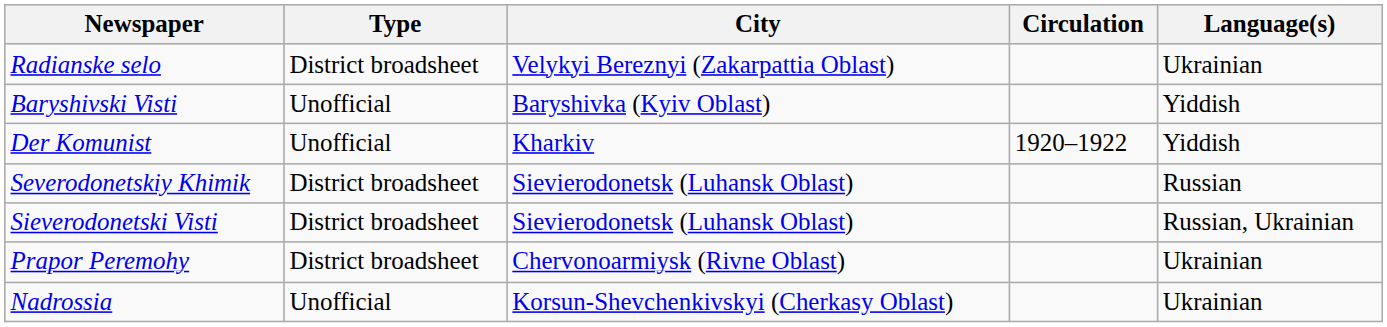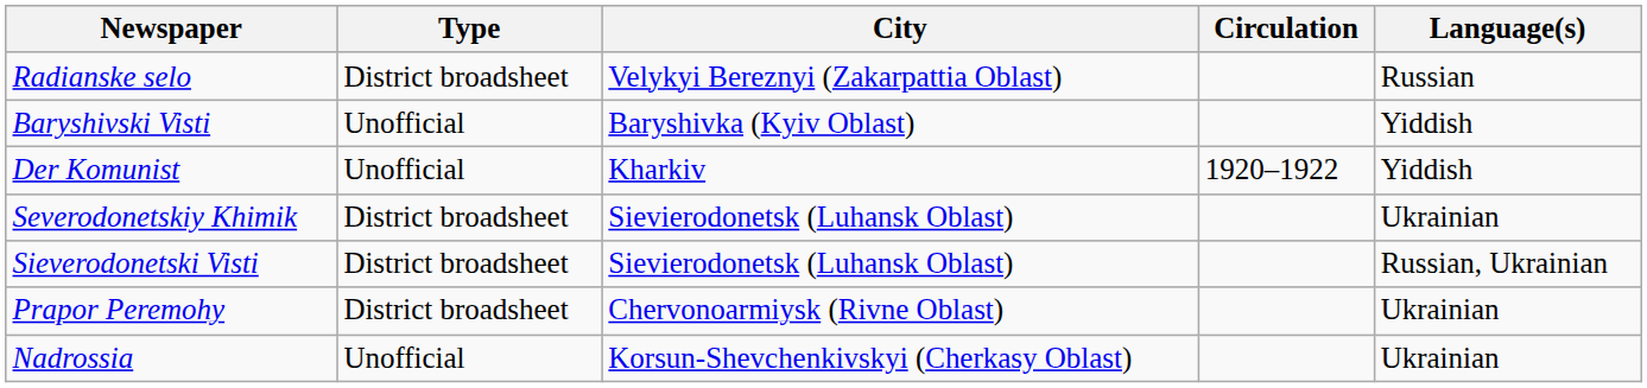 <table class="wikitable" width="100%">
 <tr>
 <th>Newspaper</th>
 <th>Type</th>
 <th>City</th>
 <th>Circulation</th>
 <th>Language(s)</th>
 </tr>
 <tr>
 <td><em><a href='#'>Radianske selo</a></em></td>
 <td>District broadsheet</td>
 <td><a href='#'>Velykyi Bereznyi</a> (<a href='#'>Zakarpattia Oblast</a>)</td>
 <td></td>
-<td>Ukrainian</td>
+<td>Russian</td>
 </tr>
 <tr>
 <td><em><a href='#'>Baryshivski Visti</a></em></td>
 <td>Unofficial</td>
 <td><a href='#'>Baryshivka</a> (<a href='#'>Kyiv Oblast</a>)</td>
 <td></td>
 <td>Yiddish</td>
 </tr>
 <tr>
 <td><em><a href='#'>Der Komunist</a></em></td>
 <td>Unofficial</td>
 <td><a href='#'>Kharkiv</a></td>
 <td>1920–1922</td>
 <td>Yiddish</td>
 </tr>
 <tr>
 <td><em><a href='#'>Severodonetskiy Khimik</a></em></td>
 <td>District broadsheet</td>
 <td><a href='#'>Sievierodonetsk</a> (<a href='#'>Luhansk Oblast</a>)</td>
 <td></td>
-<td>Russian</td>
+<td>Ukrainian</td>
 </tr>
 <tr>
 <td><em><a href='#'>Sieverodonetski Visti</a></em></td>
 <td>District broadsheet</td>
 <td><a href='#'>Sievierodonetsk</a> (<a href='#'>Luhansk Oblast</a>)</td>
 <td></td>
 <td>Russian, Ukrainian</td>
 </tr>
 <tr>
 <td><em><a href='#'>Prapor Peremohy</a></em></td>
 <td>District broadsheet</td>
 <td><a href='#'>Chervonoarmiysk</a> (<a href='#'>Rivne Oblast</a>)</td>
 <td></td>
 <td>Ukrainian</td>
 </tr>
 <tr>
 <td><em><a href='#'>Nadrossia</a></em></td>
 <td>Unofficial</td>
 <td><a href='#'>Korsun-Shevchenkivskyi</a> (<a href='#'>Cherkasy Oblast</a>)</td>
 <td></td>
 <td>Ukrainian</td>
 </tr>
 </table>
